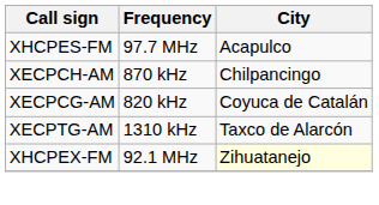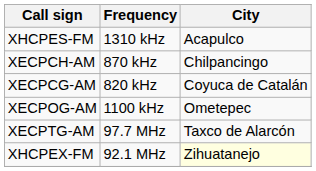 <table class="wikitable">
 <tr>
 <th>Call sign</th>
 <th>Frequency</th>
 <th>City</th>
 </tr>
 <tr>
 <td>XHCPES-FM</td>
-<td>97.7 MHz</td>
+<td>1310 kHz</td>
 <td>Acapulco</td>
 </tr>
 <tr>
 <td>XECPCH-AM</td>
 <td>870 kHz</td>
 <td>Chilpancingo</td>
 </tr>
 <tr>
 <td>XECPCG-AM</td>
 <td>820 kHz</td>
 <td>Coyuca de Catalán</td>
 </tr>
 <tr>
+<td>XECPOG-AM</td>
+<td>1100 kHz</td>
+<td>Ometepec</td>
+</tr>
+<tr>
 <td>XECPTG-AM</td>
-<td>1310 kHz</td>
+<td>97.7 MHz</td>
 <td>Taxco de Alarcón</td>
 </tr>
 <tr>
 <td>XHCPEX-FM</td>
 <td>92.1 MHz</td>
 <td style="background: lightyellow;">Zihuatanejo</td>
 </tr>
 <tr>
 </tr>
 </table>
